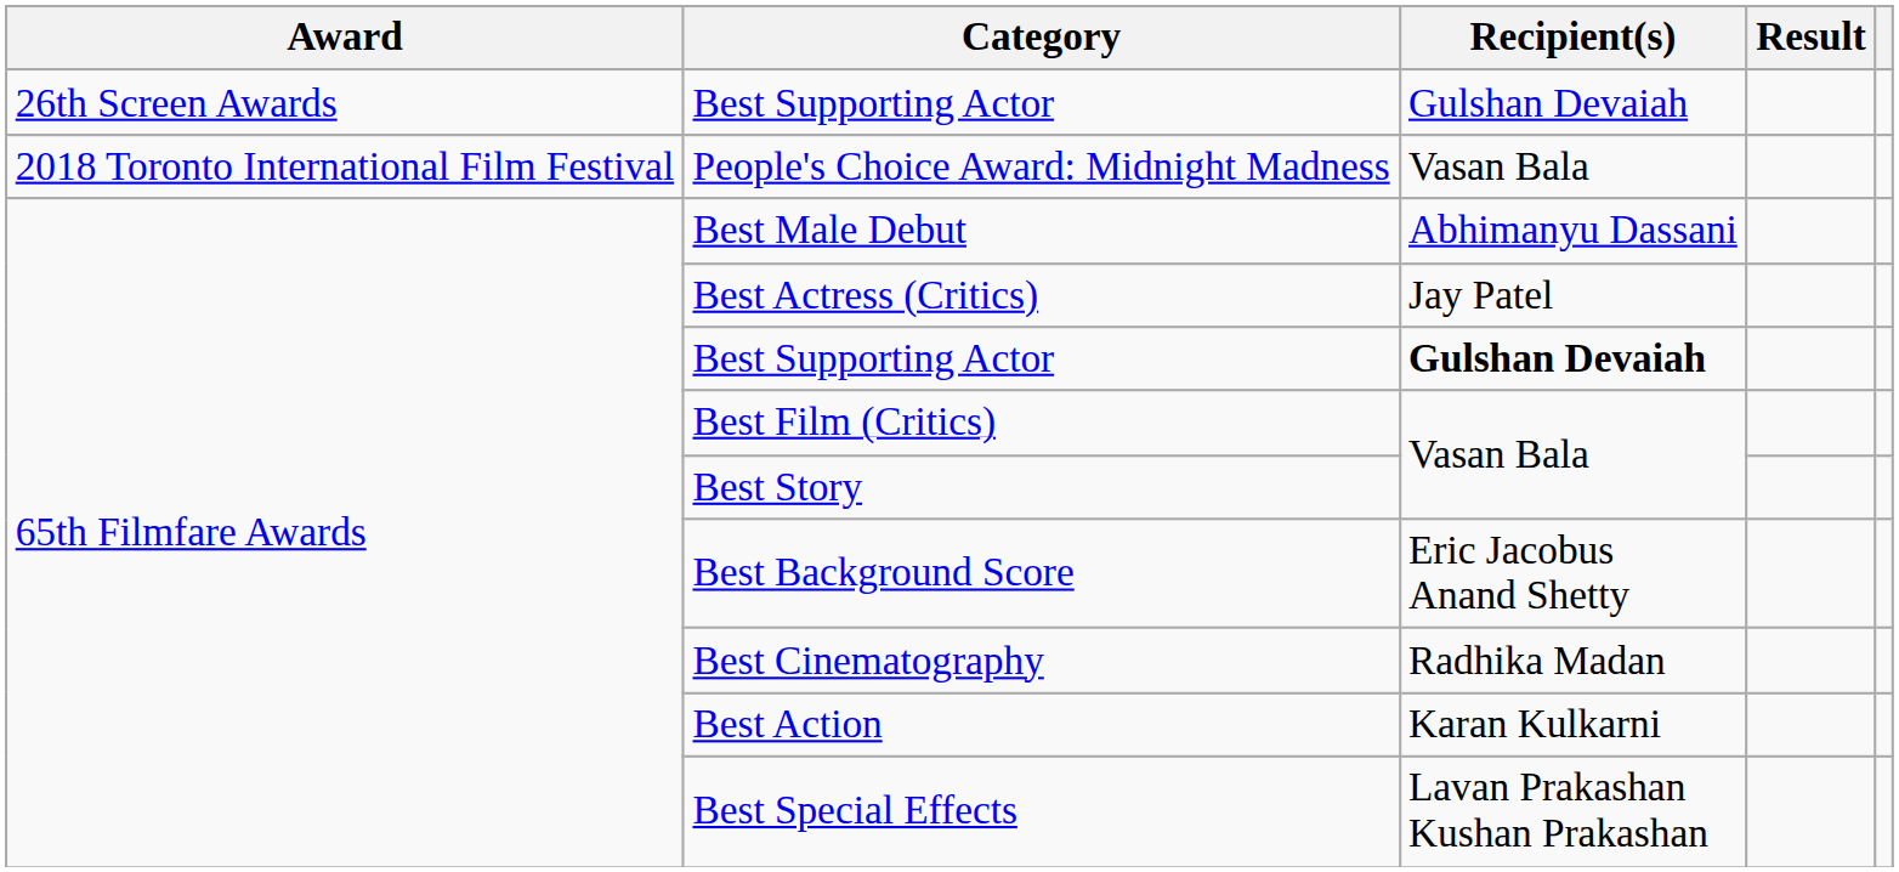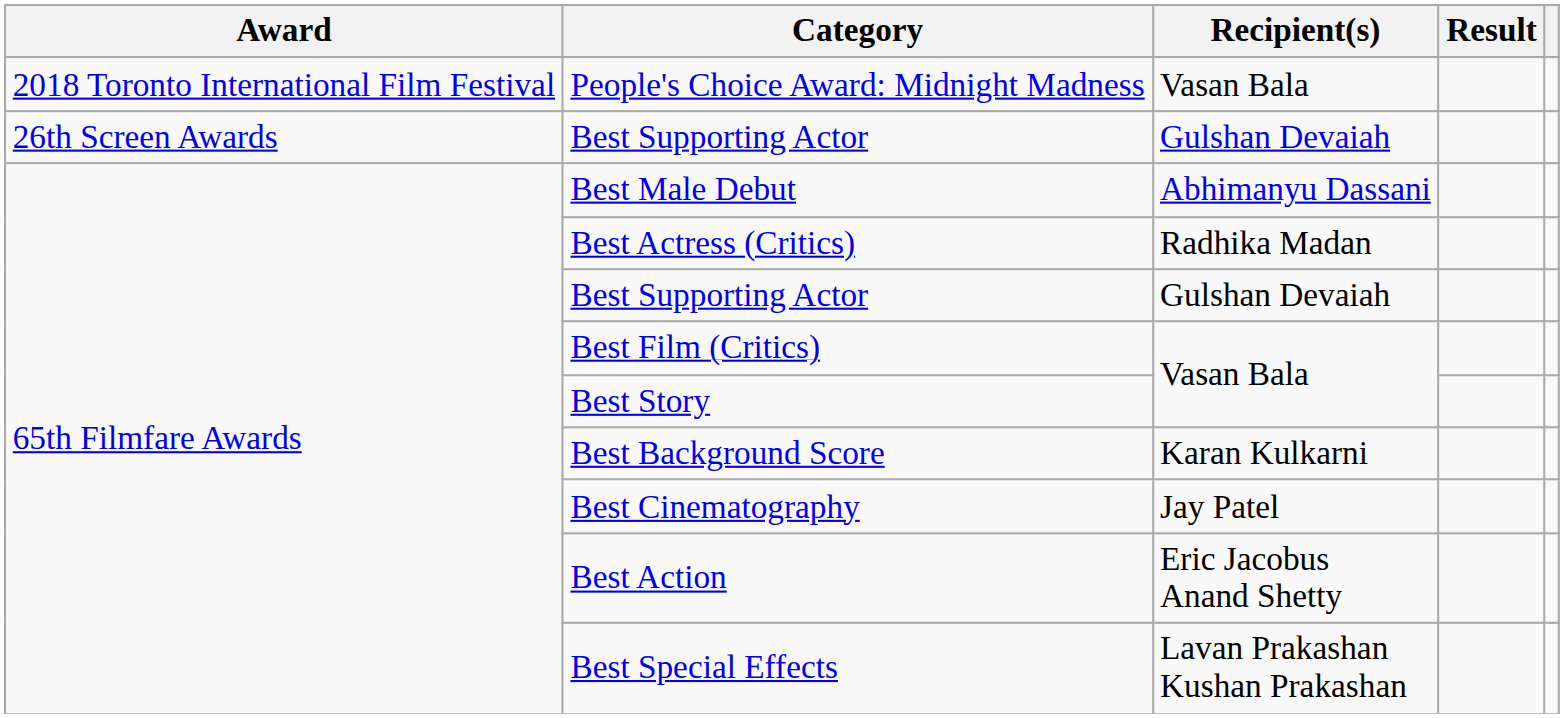 <table class="wikitable sortable">
 <tr>
 <th>Award</th>
 <th>Category</th>
 <th>Recipient(s)</th>
 <th>Result</th>
 <th class="unsortable"></th>
 </tr>
 <tr>
-<td><a href='#'>26th Screen Awards</a></td>
-<td><a href='#'>Best Supporting Actor</a></td>
-<td><a href='#'>Gulshan Devaiah</a></td>
+<td><a href='#'>2018 Toronto International Film Festival</a></td>
+<td><a href='#'>People's Choice Award: Midnight Madness</a></td>
+<td>Vasan Bala</td>
 <td></td>
 <td></td>
 </tr>
 <tr>
-<td><a href='#'>2018 Toronto International Film Festival</a></td>
-<td><a href='#'>People's Choice Award: Midnight Madness</a></td>
-<td>Vasan Bala</td>
+<td><a href='#'>26th Screen Awards</a></td>
+<td><a href='#'>Best Supporting Actor</a></td>
+<td><a href='#'>Gulshan Devaiah</a></td>
 <td></td>
 <td></td>
 </tr>
 <tr>
 <td rowspan="9"><a href='#'>65th Filmfare Awards</a></td>
 <td><a href='#'>Best Male Debut</a></td>
 <td><a href='#'>Abhimanyu Dassani</a></td>
 <td></td>
 <td></td>
 </tr>
 <tr>
 <td><a href='#'>Best Actress (Critics)</a></td>
-<td>Jay Patel</td>
+<td>Radhika Madan</td>
 <td></td>
 <td></td>
 </tr>
 <tr>
 <td><a href='#'>Best Supporting Actor</a></td>
-<td><strong>Gulshan Devaiah</strong></td>
+<td>Gulshan Devaiah</td>
 <td></td>
 <td></td>
 </tr>
 <tr>
 <td><a href='#'>Best Film (Critics)</a></td>
 <td rowspan="2">Vasan Bala</td>
 <td></td>
 <td></td>
 </tr>
 <tr>
 <td><a href='#'>Best Story</a></td>
 <td></td>
 <td></td>
 </tr>
 <tr>
 <td><a href='#'>Best Background Score</a></td>
-<td>Eric Jacobus<br>Anand Shetty</td>
+<td>Karan Kulkarni</td>
 <td></td>
 <td></td>
 </tr>
 <tr>
 <td><a href='#'>Best Cinematography</a></td>
-<td>Radhika Madan</td>
+<td>Jay Patel</td>
 <td></td>
 <td></td>
 </tr>
 <tr>
 <td><a href='#'>Best Action</a></td>
-<td>Karan Kulkarni</td>
+<td>Eric Jacobus<br>Anand Shetty</td>
 <td></td>
 <td></td>
 </tr>
 <tr>
 <td><a href='#'>Best Special Effects</a></td>
 <td>Lavan Prakashan<br>Kushan Prakashan</td>
 <td></td>
 <td></td>
 </tr>
 </table>
